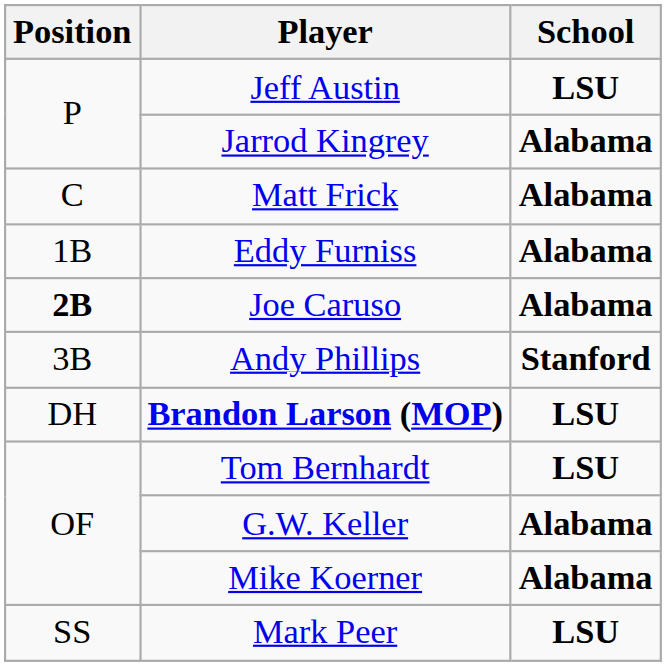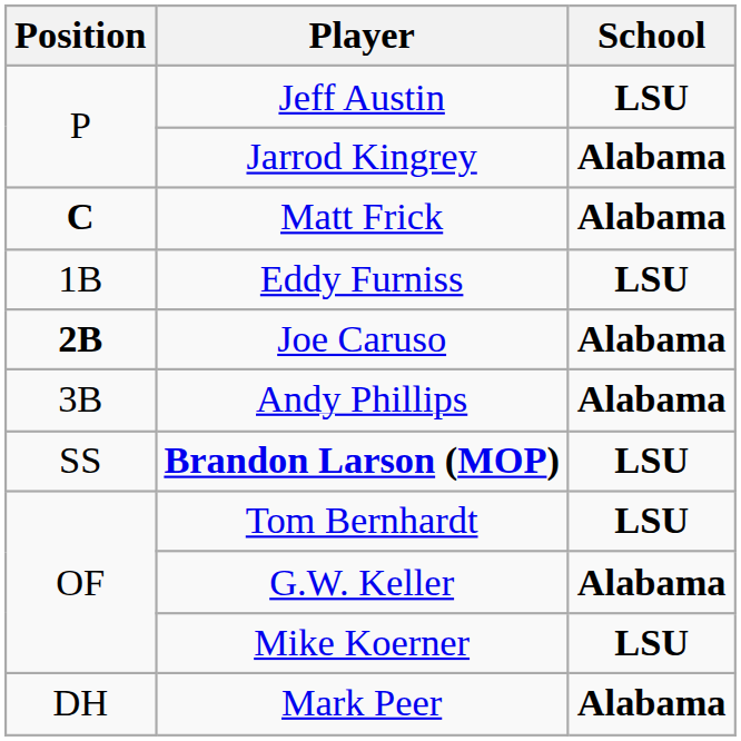 <table class="wikitable" style=text-align:center>
 <tr>
 <th>Position</th>
 <th>Player</th>
 <th>School</th>
 </tr>
 <tr>
 <td rowspan=2>P</td>
 <td><a href='#'>Jeff Austin</a></td>
 <td style=><strong>LSU</strong></td>
 </tr>
 <tr>
 <td><a href='#'>Jarrod Kingrey</a></td>
 <td style=><strong>Alabama</strong></td>
 </tr>
 <tr>
-<td>C</td>
+<td><strong>C</strong></td>
 <td><a href='#'>Matt Frick</a></td>
 <td style=><strong>Alabama</strong></td>
 </tr>
 <tr>
 <td>1B</td>
 <td><a href='#'>Eddy Furniss</a></td>
-<td style=><strong>Alabama</strong></td>
+<td style=><strong>LSU</strong></td>
 </tr>
 <tr>
 <td><strong>2B</strong></td>
 <td><a href='#'>Joe Caruso</a></td>
 <td style=><strong>Alabama</strong></td>
 </tr>
 <tr>
 <td>3B</td>
 <td><a href='#'>Andy Phillips</a></td>
-<td style=><strong>Stanford</strong></td>
+<td style=><strong>Alabama</strong></td>
 </tr>
 <tr>
-<td>DH</td>
+<td>SS</td>
 <td><strong><a href='#'>Brandon Larson</a> (<a href='#'>MOP</a>)</strong></td>
 <td style=><strong>LSU</strong></td>
 </tr>
 <tr>
 <td rowspan=3>OF</td>
 <td><a href='#'>Tom Bernhardt</a></td>
 <td style=><strong>LSU</strong></td>
 </tr>
 <tr>
 <td><a href='#'>G.W. Keller</a></td>
 <td style=><strong>Alabama</strong></td>
 </tr>
 <tr>
 <td><a href='#'>Mike Koerner</a></td>
+<td style=><strong>LSU</strong></td>
+</tr>
+<tr>
+<td>DH</td>
+<td><a href='#'>Mark Peer</a></td>
 <td style=><strong>Alabama</strong></td>
 </tr>
-<tr>
-<td>SS</td>
-<td><a href='#'>Mark Peer</a></td>
-<td style=><strong>LSU</strong></td>
-</tr>
 </table>
